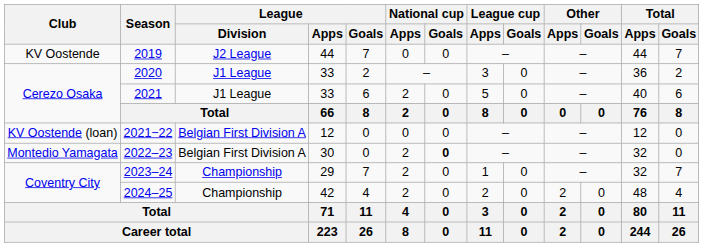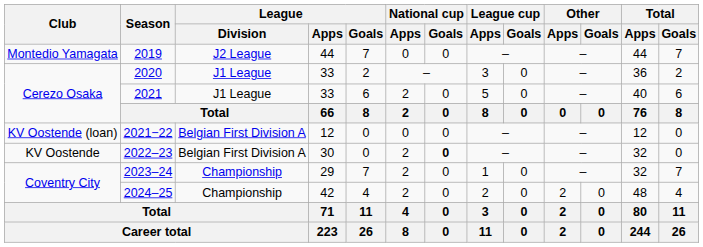 <table class="wikitable" style="text-align:center">
 <tr>
 <th rowspan="2">Club</th>
 <th rowspan="2">Season</th>
 <th colspan="3">League</th>
 <th colspan="2">National cup</th>
 <th colspan="2">League cup</th>
 <th colspan="2">Other</th>
 <th colspan="2">Total</th>
 </tr>
 <tr>
 <th>Division</th>
 <th>Apps</th>
 <th>Goals</th>
 <th>Apps</th>
 <th>Goals</th>
 <th>Apps</th>
 <th>Goals</th>
 <th>Apps</th>
 <th>Goals</th>
 <th>Apps</th>
 <th>Goals</th>
 </tr>
 <tr>
-<td>KV Oostende</td>
+<td><a href='#'>Montedio Yamagata</a></td>
 <td><a href='#'>2019</a></td>
 <td><a href='#'>J2 League</a></td>
 <td>44</td>
 <td>7</td>
 <td>0</td>
 <td>0</td>
 <td colspan="2">–</td>
 <td colspan="2">–</td>
 <td>44</td>
 <td>7</td>
 </tr>
 <tr>
 <td rowspan="3"><a href='#'>Cerezo Osaka</a></td>
 <td><a href='#'>2020</a></td>
 <td><a href='#'>J1 League</a></td>
 <td>33</td>
 <td>2</td>
 <td colspan="2">–</td>
 <td>3</td>
 <td>0</td>
 <td colspan="2">–</td>
 <td>36</td>
 <td>2</td>
 </tr>
 <tr>
 <td><a href='#'>2021</a></td>
 <td>J1 League</td>
 <td>33</td>
 <td>6</td>
 <td>2</td>
 <td>0</td>
 <td>5</td>
 <td>0</td>
 <td colspan="2">–</td>
 <td>40</td>
 <td>6</td>
 </tr>
 <tr>
 <th colspan="2">Total</th>
 <th>66</th>
 <th>8</th>
 <th>2</th>
 <th>0</th>
 <th>8</th>
 <th>0</th>
 <th>0</th>
 <th>0</th>
 <th>76</th>
 <th>8</th>
 </tr>
 <tr>
 <td><a href='#'>KV Oostende</a> (loan)</td>
 <td><a href='#'>2021−22</a></td>
 <td><a href='#'>Belgian First Division A</a></td>
 <td>12</td>
 <td>0</td>
 <td>0</td>
 <td>0</td>
 <td colspan="2">–</td>
 <td colspan="2">–</td>
 <td>12</td>
 <td>0</td>
 </tr>
 <tr>
-<td><a href='#'>Montedio Yamagata</a></td>
+<td>KV Oostende</td>
 <td><a href='#'>2022–23</a></td>
 <td>Belgian First Division A</td>
 <td>30</td>
 <td>0</td>
 <td>2</td>
 <td><strong>0</strong></td>
 <td colspan="2">–</td>
 <td colspan="2">–</td>
 <td>32</td>
 <td>0</td>
 </tr>
 <tr>
 <td rowspan="2"><a href='#'>Coventry City</a></td>
 <td><a href='#'>2023–24</a></td>
 <td><a href='#'>Championship</a></td>
 <td>29</td>
 <td>7</td>
 <td>2</td>
 <td>0</td>
 <td>1</td>
 <td>0</td>
 <td colspan="2">–</td>
 <td>32</td>
 <td>7</td>
 </tr>
 <tr>
 <td><a href='#'>2024–25</a></td>
 <td>Championship</td>
 <td>42</td>
 <td>4</td>
 <td>2</td>
 <td>0</td>
 <td>2</td>
 <td>0</td>
 <td>2</td>
 <td>0</td>
 <td>48</td>
 <td>4</td>
 </tr>
 <tr>
 <th colspan="3">Total</th>
 <th>71</th>
 <th>11</th>
 <th>4</th>
 <th>0</th>
 <th>3</th>
 <th>0</th>
 <th>2</th>
 <th>0</th>
 <th>80</th>
 <th>11</th>
 </tr>
 <tr>
 <th colspan="3">Career total</th>
 <th>223</th>
 <th>26</th>
 <th>8</th>
 <th>0</th>
 <th>11</th>
 <th>0</th>
 <th>2</th>
 <th>0</th>
 <th>244</th>
 <th>26</th>
 </tr>
 </table>
